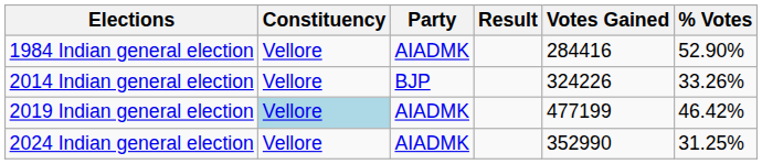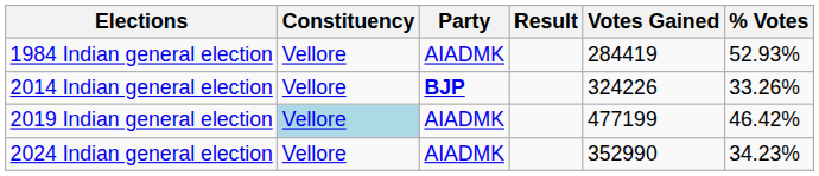 <table class="wikitable">
 <tr>
 <th>Elections</th>
 <th>Constituency</th>
 <th>Party</th>
 <th>Result</th>
 <th>Votes Gained</th>
 <th>% Votes</th>
 </tr>
 <tr>
 <td><a href='#'>1984 Indian general election</a></td>
 <td><a href='#'>Vellore</a></td>
 <td><a href='#'>AIADMK</a></td>
 <td></td>
-<td>284416</td>
-<td>52.90%</td>
+<td>284419</td>
+<td>52.93%</td>
 </tr>
 <tr>
 <td><a href='#'>2014 Indian general election</a></td>
 <td><a href='#'>Vellore</a></td>
-<td><a href='#'>BJP</a></td>
+<td><strong><a href='#'>BJP</a></strong></td>
 <td></td>
 <td>324226</td>
 <td>33.26%</td>
 </tr>
 <tr>
 <td><a href='#'>2019 Indian general election</a></td>
 <td style="background: lightblue;"><a href='#'>Vellore</a></td>
 <td><a href='#'>AIADMK</a></td>
 <td></td>
 <td>477199</td>
 <td>46.42%</td>
 </tr>
 <tr>
 <td><a href='#'>2024 Indian general election</a></td>
 <td><a href='#'>Vellore</a></td>
 <td><a href='#'>AIADMK</a></td>
 <td></td>
 <td>352990</td>
-<td>31.25%</td>
+<td>34.23%</td>
 </tr>
 </table>
